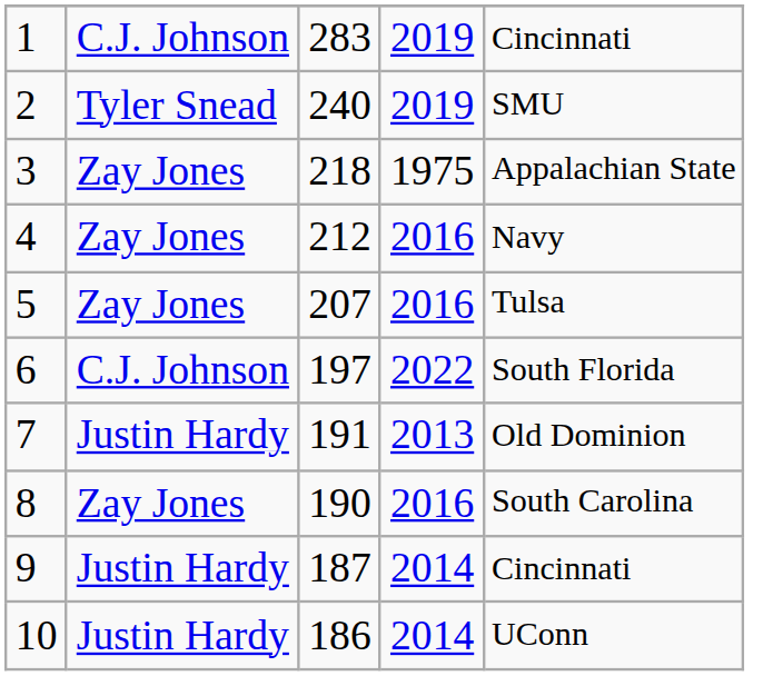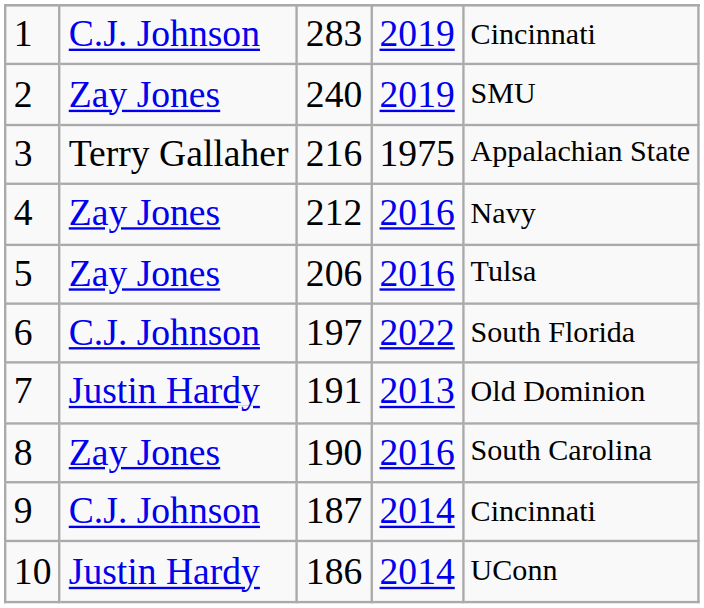 <table class="wikitable">
 <tr>
 </tr>
 <tr>
 <td>1</td>
 <td><a href='#'>C.J. Johnson</a></td>
 <td>283</td>
 <td><a href='#'>2019</a></td>
 <td style="font-size:80%;">Cincinnati</td>
 </tr>
 <tr>
 <td>2</td>
-<td><a href='#'>Tyler Snead</a></td>
+<td><a href='#'>Zay Jones</a></td>
 <td>240</td>
 <td><a href='#'>2019</a></td>
 <td style="font-size:80%;">SMU</td>
 </tr>
 <tr>
 <td>3</td>
-<td><a href='#'>Zay Jones</a></td>
-<td>218</td>
+<td>Terry Gallaher</td>
+<td>216</td>
 <td>1975</td>
 <td style="font-size:80%;">Appalachian State</td>
 </tr>
 <tr>
 <td>4</td>
 <td><a href='#'>Zay Jones</a></td>
 <td>212</td>
 <td><a href='#'>2016</a></td>
 <td style="font-size:80%;">Navy</td>
 </tr>
 <tr>
 <td>5</td>
 <td><a href='#'>Zay Jones</a></td>
-<td>207</td>
+<td>206</td>
 <td><a href='#'>2016</a></td>
 <td style="font-size:80%;">Tulsa</td>
 </tr>
 <tr>
 <td>6</td>
 <td><a href='#'>C.J. Johnson</a></td>
 <td>197</td>
 <td><a href='#'>2022</a></td>
 <td style="font-size:80%;">South Florida</td>
 </tr>
 <tr>
 <td>7</td>
 <td><a href='#'>Justin Hardy</a></td>
 <td>191</td>
 <td><a href='#'>2013</a></td>
 <td style="font-size:80%;">Old Dominion</td>
 </tr>
 <tr>
 <td>8</td>
 <td><a href='#'>Zay Jones</a></td>
 <td>190</td>
 <td><a href='#'>2016</a></td>
 <td style="font-size:80%;">South Carolina</td>
 </tr>
 <tr>
 <td>9</td>
-<td><a href='#'>Justin Hardy</a></td>
+<td><a href='#'>C.J. Johnson</a></td>
 <td>187</td>
 <td><a href='#'>2014</a></td>
 <td style="font-size:80%;">Cincinnati</td>
 </tr>
 <tr>
 <td>10</td>
 <td><a href='#'>Justin Hardy</a></td>
 <td>186</td>
 <td><a href='#'>2014</a></td>
 <td style="font-size:80%;">UConn</td>
 </tr>
 </table>
